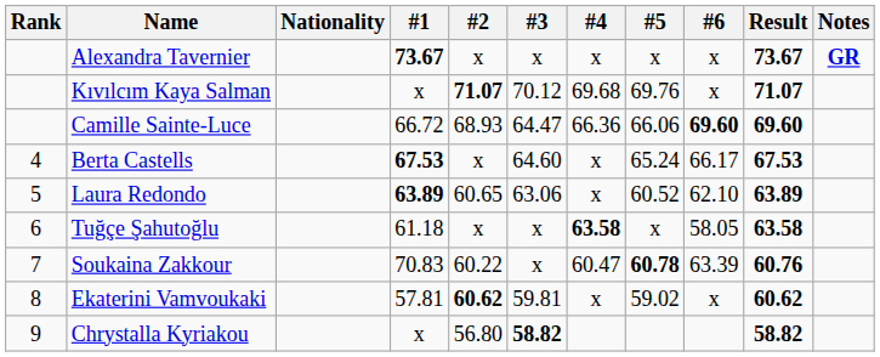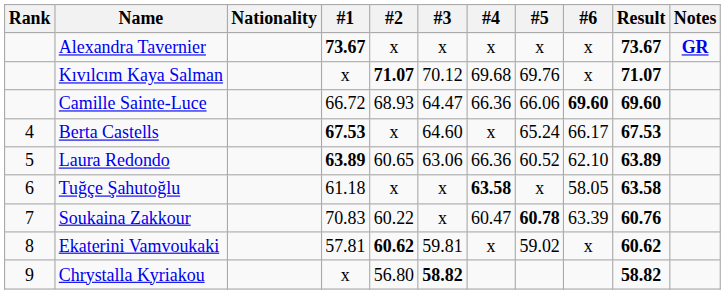 <table class="wikitable sortable" style="text-align:center">
 <tr>
 <th>Rank</th>
 <th>Name</th>
 <th>Nationality</th>
 <th>#1</th>
 <th>#2</th>
 <th>#3</th>
 <th>#4</th>
 <th>#5</th>
 <th>#6</th>
 <th>Result</th>
 <th>Notes</th>
 </tr>
 <tr>
 <td></td>
 <td align=left><a href='#'>Alexandra Tavernier</a></td>
 <td align=left></td>
 <td><strong>73.67</strong></td>
 <td>x</td>
 <td>x</td>
 <td>x</td>
 <td>x</td>
 <td>x</td>
 <td><strong>73.67</strong></td>
 <td><strong><a href='#'>GR</a></strong></td>
 </tr>
 <tr>
 <td></td>
 <td align=left><a href='#'>Kıvılcım Kaya Salman</a></td>
 <td align=left></td>
 <td>x</td>
 <td><strong>71.07</strong></td>
 <td>70.12</td>
 <td>69.68</td>
 <td>69.76</td>
 <td>x</td>
 <td><strong>71.07</strong></td>
 <td></td>
 </tr>
 <tr>
 <td></td>
 <td align=left><a href='#'>Camille Sainte-Luce</a></td>
 <td align=left></td>
 <td>66.72</td>
 <td>68.93</td>
 <td>64.47</td>
 <td>66.36</td>
 <td>66.06</td>
 <td><strong>69.60</strong></td>
 <td><strong>69.60</strong></td>
 <td></td>
 </tr>
 <tr>
 <td>4</td>
 <td align=left><a href='#'>Berta Castells</a></td>
 <td align=left></td>
 <td><strong>67.53</strong></td>
 <td>x</td>
 <td>64.60</td>
 <td>x</td>
 <td>65.24</td>
 <td>66.17</td>
 <td><strong>67.53</strong></td>
 <td></td>
 </tr>
 <tr>
 <td>5</td>
 <td align=left><a href='#'>Laura Redondo</a></td>
 <td align=left></td>
 <td><strong>63.89</strong></td>
 <td>60.65</td>
 <td>63.06</td>
-<td>x</td>
+<td>66.36</td>
 <td>60.52</td>
 <td>62.10</td>
 <td><strong>63.89</strong></td>
 <td></td>
 </tr>
 <tr>
 <td>6</td>
 <td align=left><a href='#'>Tuğçe Şahutoğlu</a></td>
 <td align=left></td>
 <td>61.18</td>
 <td>x</td>
 <td>x</td>
 <td><strong>63.58</strong></td>
 <td>x</td>
 <td>58.05</td>
 <td><strong>63.58</strong></td>
 <td></td>
 </tr>
 <tr>
 <td>7</td>
 <td align=left><a href='#'>Soukaina Zakkour</a></td>
 <td align=left></td>
 <td>70.83</td>
 <td>60.22</td>
 <td>x</td>
 <td>60.47</td>
 <td><strong>60.78</strong></td>
 <td>63.39</td>
 <td><strong>60.76</strong></td>
 <td></td>
 </tr>
 <tr>
 <td>8</td>
 <td align=left><a href='#'>Ekaterini Vamvoukaki</a></td>
 <td align=left></td>
 <td>57.81</td>
 <td><strong>60.62</strong></td>
 <td>59.81</td>
 <td>x</td>
 <td>59.02</td>
 <td>x</td>
 <td><strong>60.62</strong></td>
 <td></td>
 </tr>
 <tr>
 <td>9</td>
 <td align=left><a href='#'>Chrystalla Kyriakou</a></td>
 <td align=left></td>
 <td>x</td>
 <td>56.80</td>
 <td><strong>58.82</strong></td>
 <td></td>
 <td></td>
 <td></td>
 <td><strong>58.82</strong></td>
 <td></td>
 </tr>
 </table>
